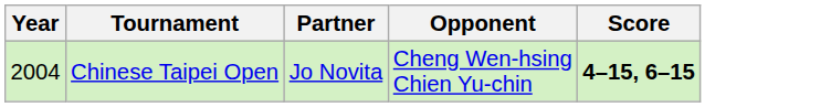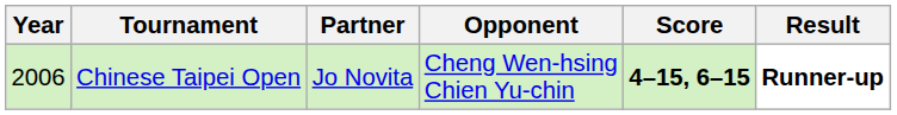 <table class="sortable wikitable" style="font-size: 90%;">
 <tr>
 <th>Year</th>
 <th>Tournament</th>
 <th>Partner</th>
 <th>Opponent</th>
 <th>Score</th>
+<th>Result</th>
 </tr>
 <tr style="background:#D4F1C5">
-<td align="center">2004</td>
+<td align="center">2006</td>
 <td align="left"><a href='#'>Chinese Taipei Open</a></td>
 <td align="left"> <a href='#'>Jo Novita</a></td>
 <td align="left"> <a href='#'>Cheng Wen-hsing</a> <br>  <a href='#'>Chien Yu-chin</a></td>
 <td align="left"><strong>4–15, 6–15</strong></td>
+<td style="text-align:left; background:white"> <strong>Runner-up</strong></td>
 </tr>
 </table>
